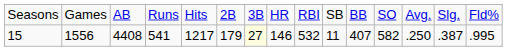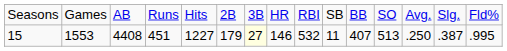 <table class="wikitable">
 <tr>
 <td>Seasons</td>
 <td>Games</td>
 <td><a href='#'>AB</a></td>
 <td><a href='#'>Runs</a></td>
 <td><a href='#'>Hits</a></td>
 <td><a href='#'>2B</a></td>
 <td><a href='#'>3B</a></td>
 <td><a href='#'>HR</a></td>
 <td><a href='#'>RBI</a></td>
 <td>SB</td>
 <td><a href='#'>BB</a></td>
 <td><a href='#'>SO</a></td>
 <td><a href='#'>Avg.</a></td>
 <td><a href='#'>Slg.</a></td>
 <td><a href='#'>Fld%</a></td>
 </tr>
 <tr>
 <td>15</td>
-<td>1556</td>
+<td>1553</td>
 <td>4408</td>
-<td>541</td>
-<td>1217</td>
+<td>451</td>
+<td>1227</td>
 <td>179</td>
 <td style="background: lightyellow;">27</td>
 <td>146</td>
 <td>532</td>
 <td>11</td>
 <td>407</td>
-<td>582</td>
+<td>513</td>
 <td>.250</td>
 <td>.387</td>
 <td>.995</td>
 </tr>
 </table>
